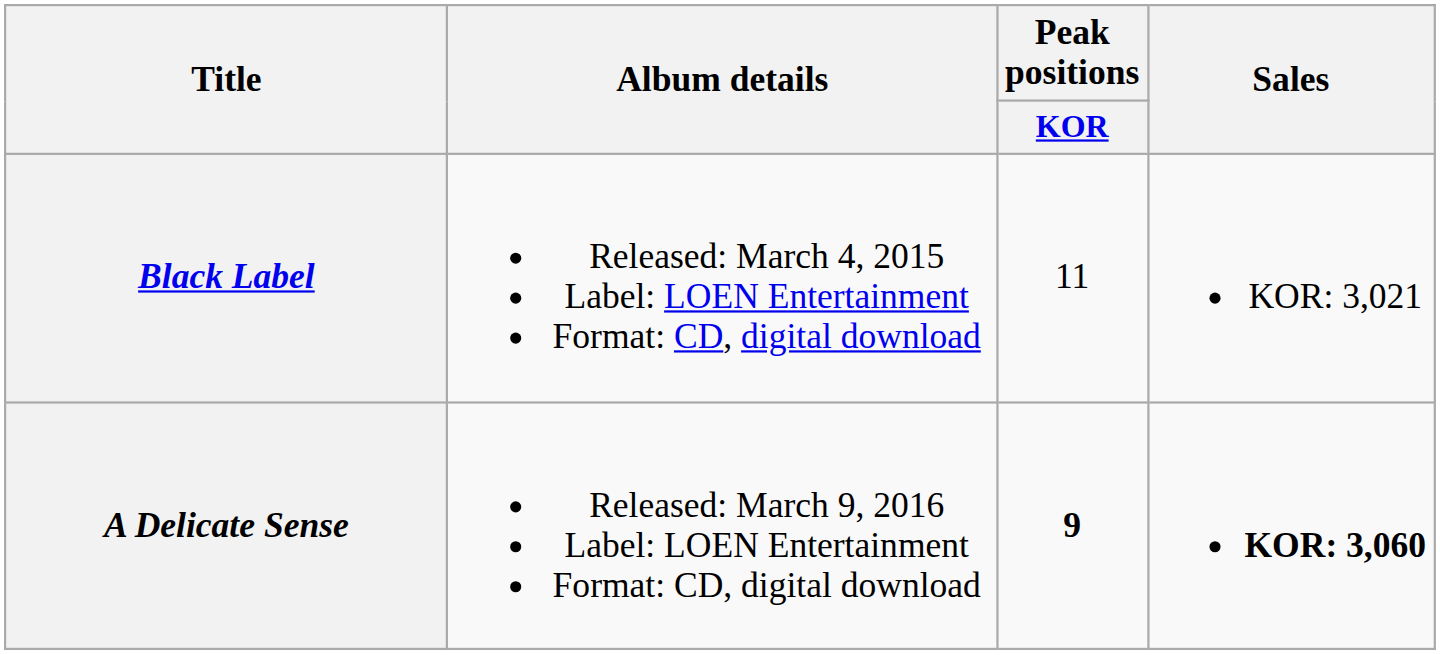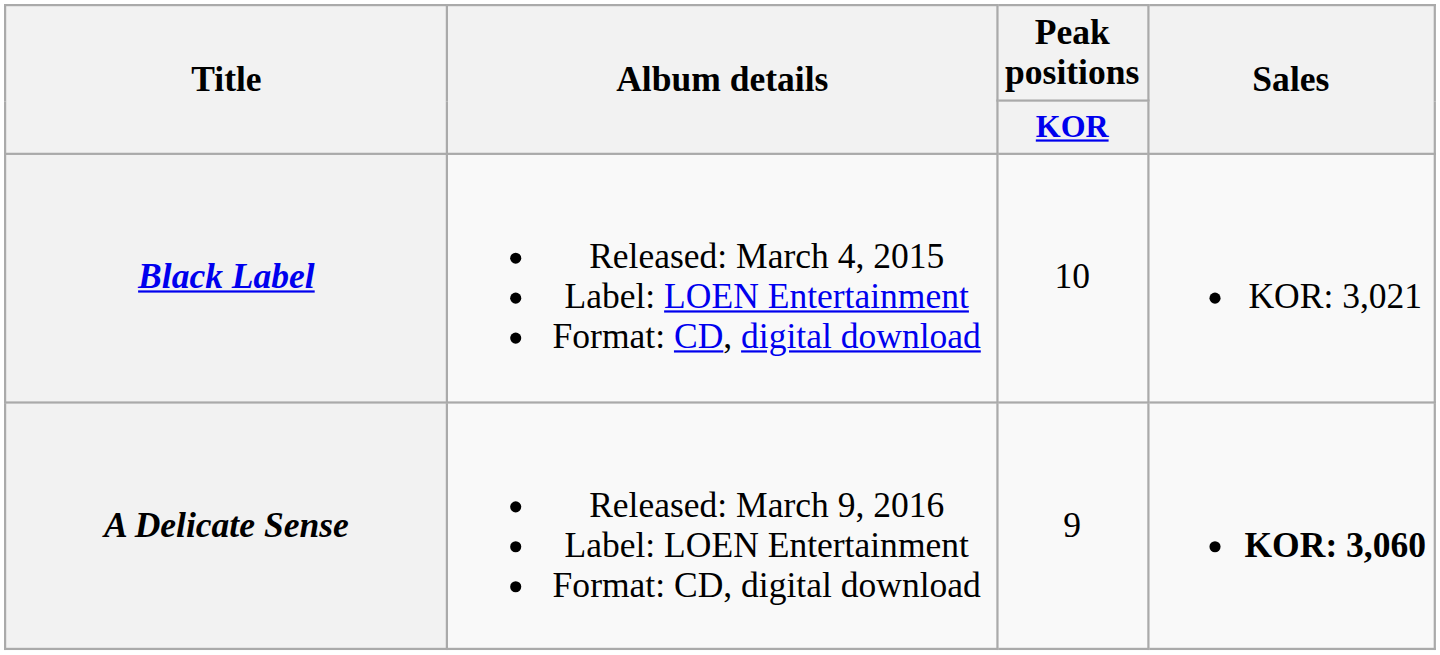 <table class="wikitable plainrowheaders" style="text-align:center">
 <tr>
 <th scope="col" rowspan="2" style="width:12em">Title</th>
 <th scope="col" rowspan="2" style="width:15em">Album details</th>
 <th scope="col">Peak positions</th>
 <th scope="col" rowspan="2">Sales</th>
 </tr>
 <tr>
 <th scope="col" style="width:3em;font-size:90%"><a href='#'>KOR</a><br></th>
 </tr>
 <tr>
 <th scope="row"><em><a href='#'>Black Label</a></em></th>
 <td><br><ul><li>Released: March 4, 2015</li><li>Label: <a href='#'>LOEN Entertainment</a></li><li>Format: <a href='#'>CD</a>, <a href='#'>digital download</a></li></ul></td>
-<td>11</td>
+<td>10</td>
 <td><br><ul><li>KOR: 3,021</li></ul></td>
 </tr>
 <tr>
 <th scope="row"><em>A Delicate Sense</em></th>
 <td><br><ul><li>Released: March 9, 2016</li><li>Label: LOEN Entertainment</li><li>Format: CD, digital download</li></ul></td>
-<td><strong>9</strong></td>
+<td>9</td>
 <td><strong><br><ul><li>KOR: 3,060</li></ul></strong></td>
 </tr>
 </table>
